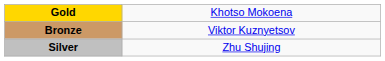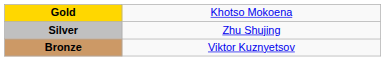 <table class="wikitable" style="text-align:center; " width="35%">
 <tr>
 <td bgcolor="gold"><strong>Gold</strong></td>
 <td><a href='#'>Khotso Mokoena</a><br>  <small><em></em></small></td>
 </tr>
 <tr>
+<td bgcolor="silver"><strong>Silver</strong></td>
+<td><a href='#'>Zhu Shujing</a><br>  <small><em></em></small></td>
+</tr>
+<tr>
 <td bgcolor="CC9966"><strong>Bronze</strong></td>
 <td><a href='#'>Viktor Kuznyetsov</a><br>  <small><em></em></small></td>
 </tr>
-<tr>
-<td bgcolor="silver"><strong>Silver</strong></td>
-<td><a href='#'>Zhu Shujing</a><br>  <small><em></em></small></td>
-</tr>
 </table>
